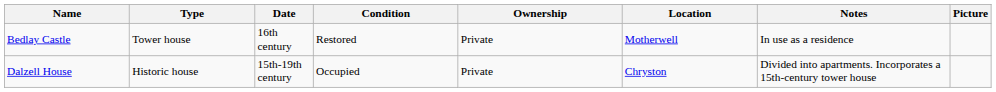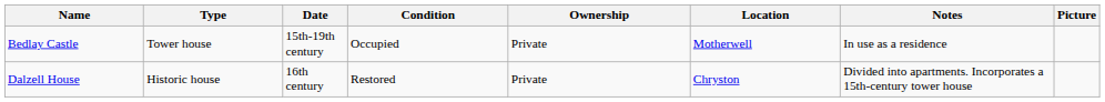 <table class="wikitable sortable" style="font-size:90%">
 <tr>
 <th style="width:13%;">Name</th>
 <th style="width:13%;">Type</th>
 <th style="width:6%;">Date</th>
 <th style="width:15%;">Condition</th>
 <th style="width:17%;">Ownership</th>
 <th style="width:14%;">Location</th>
 <th style="width:20%;">Notes</th>
 <th style="width:20%;">Picture</th>
 </tr>
 <tr>
 <td><a href='#'>Bedlay Castle</a></td>
 <td>Tower house</td>
-<td>16th century</td>
-<td>Restored</td>
+<td>15th-19th century</td>
+<td>Occupied</td>
 <td>Private</td>
 <td><a href='#'>Motherwell</a><br></td>
 <td>In use as a residence</td>
 <td></td>
 </tr>
 <tr>
 <td><a href='#'>Dalzell House</a></td>
 <td>Historic house</td>
-<td>15th-19th century</td>
-<td>Occupied</td>
+<td>16th century</td>
+<td>Restored</td>
 <td>Private</td>
 <td><a href='#'>Chryston</a><br></td>
 <td>Divided into apartments. Incorporates a 15th-century tower house</td>
 <td></td>
 </tr>
 </table>
